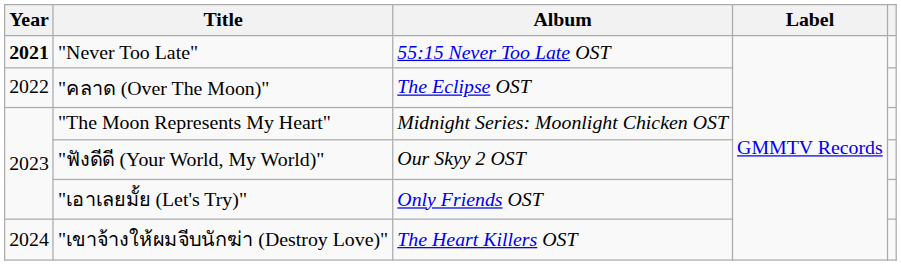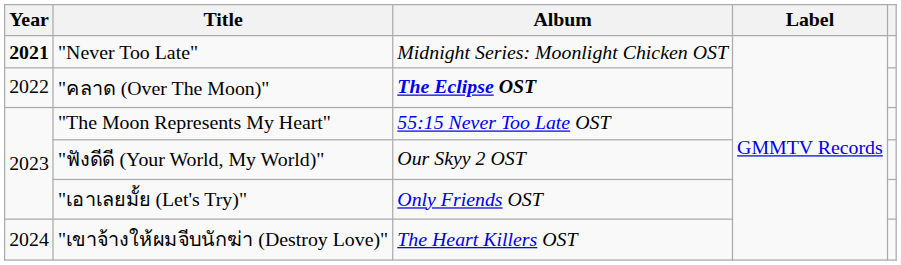 <table class="wikitable">
 <tr>
 <th>Year</th>
 <th>Title</th>
 <th>Album</th>
 <th>Label</th>
 <th></th>
 </tr>
 <tr>
 <td><strong>2021</strong></td>
 <td>"Never Too Late"</td>
-<td><em><a href='#'>55:15 Never Too Late</a></em> <em>OST</em></td>
+<td><em>Midnight Series: Moonlight Chicken OST</em></td>
 <td rowspan="6"><a href='#'>GMMTV Records</a></td>
 <td></td>
 </tr>
 <tr>
 <td>2022</td>
 <td>"คลาด (Over The Moon)"</td>
-<td><em><a href='#'>The Eclipse</a> OST</em></td>
+<td><strong><em><a href='#'>The Eclipse</a> OST</em></strong></td>
 <td></td>
 </tr>
 <tr>
 <td rowspan="3">2023</td>
 <td>"The Moon Represents My Heart" </td>
-<td><em>Midnight Series: Moonlight Chicken OST</em></td>
+<td><em><a href='#'>55:15 Never Too Late</a></em> <em>OST</em></td>
 <td></td>
 </tr>
 <tr>
 <td>"ฟังดีดี (Your World, My World)" </td>
 <td><em>Our Skyy 2 OST</em></td>
 <td></td>
 </tr>
 <tr>
 <td>"เอาเลยมั้ย (Let's Try)"</td>
 <td><em><a href='#'>Only Friends</a> OST</em></td>
 <td></td>
 </tr>
 <tr>
 <td>2024</td>
 <td>"เขาจ้างให้ผมจีบนักฆ่า (Destroy Love)"</td>
 <td><em><a href='#'>The Heart Killers</a> OST</em></td>
 <td></td>
 </tr>
 </table>
